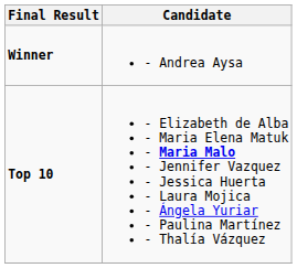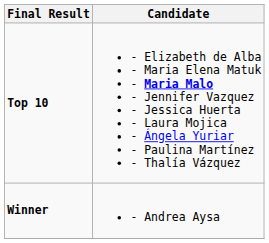 <table class="wikitable">
 <tr>
 <th>Final Result</th>
 <th>Candidate</th>
 </tr>
 <tr>
+<td><strong>Top 10</strong></td>
+<td><br><ul><li><strong></strong> - Elizabeth de Alba</li><li><strong></strong> - Maria Elena Matuk</li><li><strong></strong> - <strong><a href='#'>Maria Malo</a></strong></li><li><strong></strong> - Jennifer Vazquez</li><li><strong></strong> - Jessica Huerta</li><li><strong></strong> - Laura Mojica</li><li><strong></strong> - <a href='#'>Ángela Yuriar</a></li><li><strong></strong> - Paulina Martínez</li><li><strong></strong> - Thalía Vázquez</li></ul></td>
+</tr>
+<tr>
 <td><strong>Winner</strong></td>
 <td><br><ul><li><strong></strong> - Andrea Aysa</li></ul></td>
 </tr>
 <tr>
-<td><strong>Top 10</strong></td>
-<td><br><ul><li><strong></strong> - Elizabeth de Alba</li><li><strong></strong> - Maria Elena Matuk</li><li><strong></strong> - <strong><a href='#'>Maria Malo</a></strong></li><li><strong></strong> - Jennifer Vazquez</li><li><strong></strong> - Jessica Huerta</li><li><strong></strong> - Laura Mojica</li><li><strong></strong> - <a href='#'>Ángela Yuriar</a></li><li><strong></strong> - Paulina Martínez</li><li><strong></strong> - Thalía Vázquez</li></ul></td>
-</tr>
-<tr>
 </tr>
 </table>
